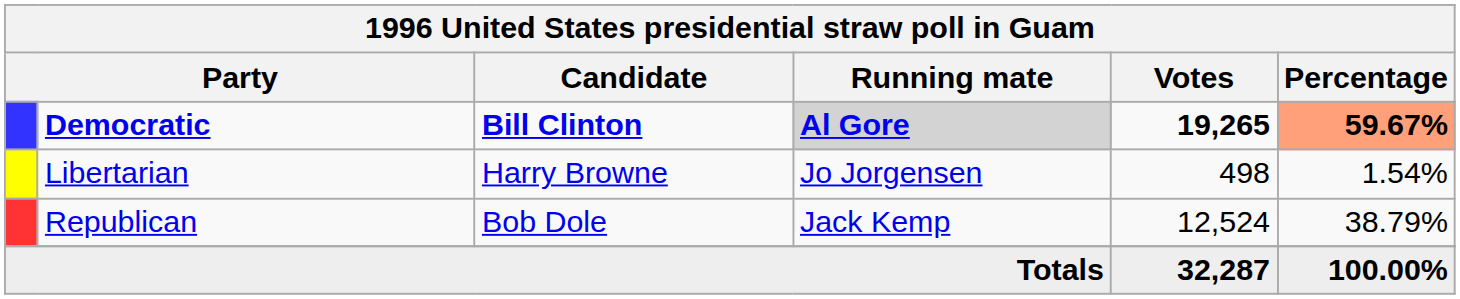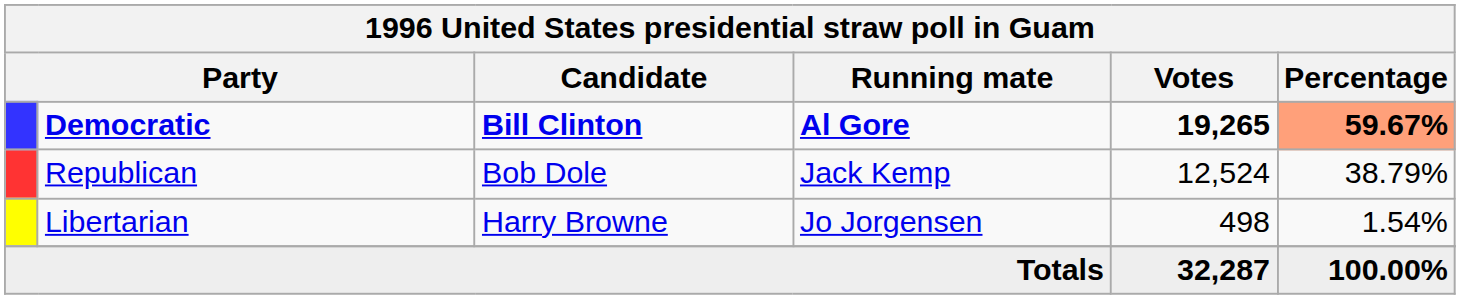 <table class="wikitable">
 <tr>
 <th colspan="6">1996 United States presidential straw poll in Guam</th>
 </tr>
 <tr>
 <th colspan="2" style="width: 15em">Party</th>
 <th style="width: 10em">Candidate</th>
 <th style="width: 10em">Running mate</th>
 <th style="width: 5em">Votes</th>
 <th style="width: 5em">Percentage</th>
 </tr>
 <tr>
 <th style="background:#33f; width:3px;"></th>
 <td style="width: 130px"><a href='#'><strong>Democratic</strong></a></td>
 <td><strong><a href='#'>Bill Clinton</a></strong></td>
-<td style="background: lightgrey;"><strong><a href='#'>Al Gore</a></strong></td>
+<td><strong><a href='#'>Al Gore</a></strong></td>
 <td style="text-align:right;"><strong>19,265</strong></td>
 <td style="background: lightsalmon; text-align:right;"><strong>59.67%</strong></td>
+</tr>
+<tr>
+<th style="background:#f33; width:3px;"></th>
+<td style="width: 130px"><a href='#'>Republican</a></td>
+<td><a href='#'>Bob Dole</a></td>
+<td><a href='#'>Jack Kemp</a></td>
+<td style="text-align:right;">12,524</td>
+<td style="text-align:right;">38.79%</td>
 </tr>
 <tr>
 <th style="background:#ff0; width:3px;"></th>
 <td style="width: 130px"><a href='#'>Libertarian</a></td>
 <td><a href='#'>Harry Browne</a></td>
 <td><a href='#'>Jo Jorgensen</a></td>
 <td style="text-align:right;">498</td>
 <td style="text-align:right;">1.54%</td>
 </tr>
 <tr>
-<th style="background:#f33; width:3px;"></th>
-<td style="width: 130px"><a href='#'>Republican</a></td>
-<td><a href='#'>Bob Dole</a></td>
-<td><a href='#'>Jack Kemp</a></td>
-<td style="text-align:right;">12,524</td>
-<td style="text-align:right;">38.79%</td>
-</tr>
-<tr>
 </tr>
 <tr style="background:#eee; text-align:right;">
 <td colspan="4"><strong>Totals</strong></td>
 <td><strong>32,287</strong></td>
 <td><strong>100.00%</strong></td>
 </tr>
 </table>
